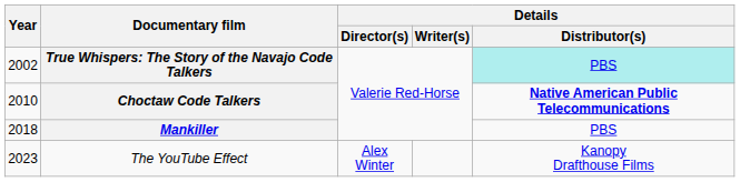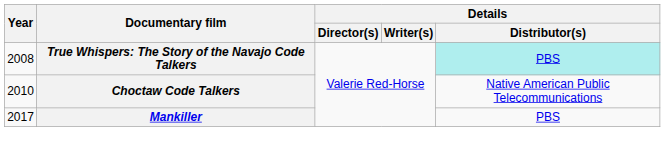 <table class="wikitable sortable" style="text-align:center; width:99%;">
 <tr>
 <th rowspan="2">Year</th>
 <th rowspan="2">Documentary film</th>
 <th colspan="3">Details</th>
 </tr>
 <tr>
 <th>Director(s)</th>
 <th>Writer(s)</th>
 <th>Distributor(s)</th>
 </tr>
 <tr>
-<td>2002</td>
+<td>2008</td>
 <th><em>True Whispers: The Story of the Navajo Code Talkers</em></th>
 <td colspan="2" rowspan="3"><a href='#'>Valerie Red-Horse</a></td>
 <td style="background: paleturquoise;"><a href='#'>PBS</a></td>
 </tr>
 <tr>
 <td>2010</td>
 <th><em>Choctaw Code Talkers</em></th>
-<td><strong><a href='#'>Native American Public Telecommunications</a></strong></td>
+<td><a href='#'>Native American Public Telecommunications</a></td>
 </tr>
 <tr>
-<td>2018</td>
+<td>2017</td>
 <th><em><a href='#'>Mankiller</a></em></th>
 <td><a href='#'>PBS</a></td>
 </tr>
-<tr>
-<td>2023</td>
-<td><em>The YouTube Effect</em></td>
-<td><a href='#'>Alex Winter</a></td>
-<td></td>
-<td><a href='#'>Kanopy</a><br><a href='#'>Drafthouse Films</a></td>
-</tr>
 </table>
